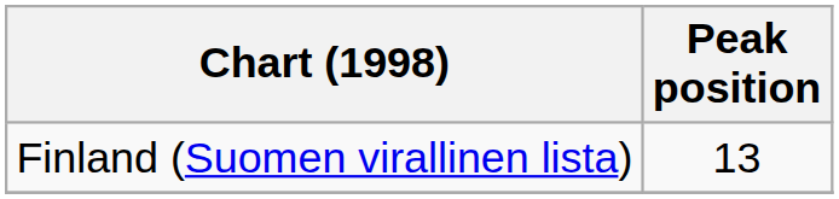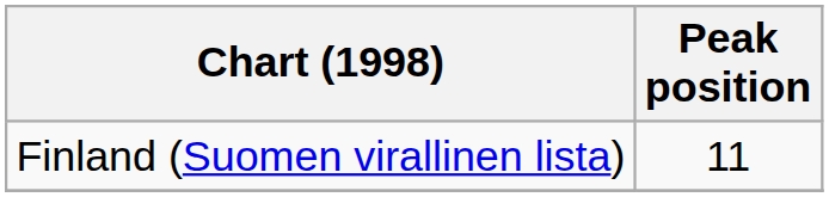 <table class="wikitable sortable">
 <tr>
 <th>Chart (1998)</th>
 <th>Peak<br>position</th>
 </tr>
 <tr>
 <td>Finland (<a href='#'>Suomen virallinen lista</a>)</td>
-<td align="center">13</td>
+<td align="center">11</td>
 </tr>
 <tr>
 </tr>
 <tr>
 </tr>
 <tr>
 </tr>
 </table>
